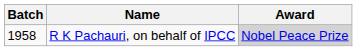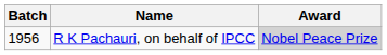 <table class="wikitable">
 <tr>
 <th>Batch</th>
 <th>Name</th>
 <th>Award</th>
 </tr>
 <tr>
-<td>1958</td>
+<td>1956</td>
 <td><a href='#'>R K Pachauri</a>, on behalf of <a href='#'>IPCC</a></td>
 <td style="background: lightgrey;"><a href='#'>Nobel Peace Prize</a></td>
 </tr>
 </table>
